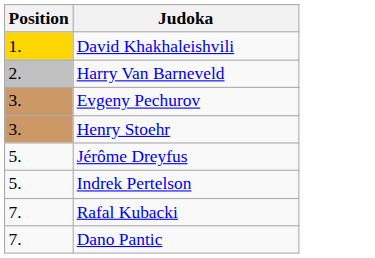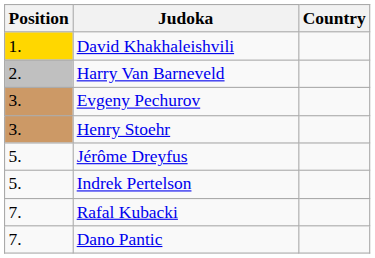 <table class=wikitable>
 <tr>
 <th width=10>Position</th>
 <th width=200>Judoka</th>
+<th width=10>Country</th>
 </tr>
 <tr>
 <td bgcolor=gold>1.</td>
 <td><a href='#'>David Khakhaleishvili</a></td>
+<td></td>
 </tr>
 <tr>
 <td bgcolor=silver>2.</td>
 <td><a href='#'>Harry Van Barneveld</a></td>
+<td></td>
 </tr>
 <tr>
 <td bgcolor=CC9966>3.</td>
 <td><a href='#'>Evgeny Pechurov</a></td>
+<td></td>
 </tr>
 <tr>
 <td bgcolor=CC9966>3.</td>
 <td><a href='#'>Henry Stoehr</a></td>
+<td></td>
 </tr>
 <tr>
 <td>5.</td>
 <td><a href='#'>Jérôme Dreyfus</a></td>
+<td></td>
 </tr>
 <tr>
 <td>5.</td>
 <td><a href='#'>Indrek Pertelson</a></td>
+<td></td>
 </tr>
 <tr>
 <td>7.</td>
 <td><a href='#'>Rafal Kubacki</a></td>
+<td></td>
 </tr>
 <tr>
 <td>7.</td>
 <td><a href='#'>Dano Pantic</a></td>
+<td></td>
 </tr>
 </table>
